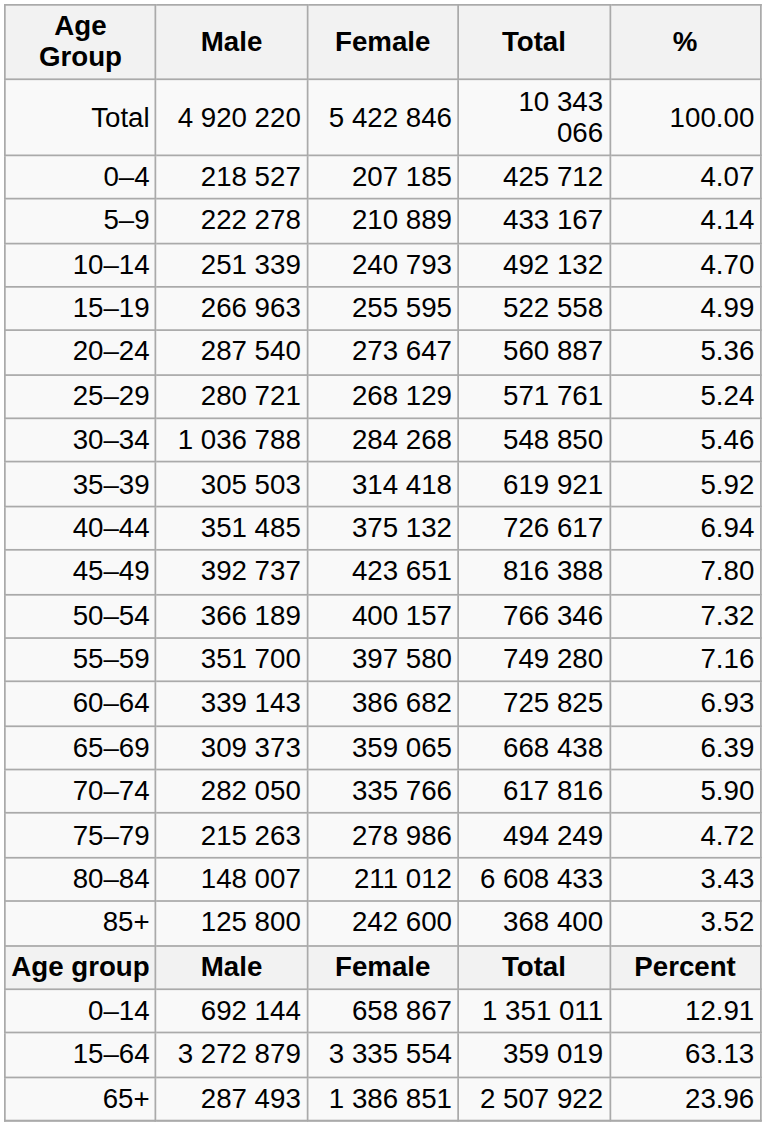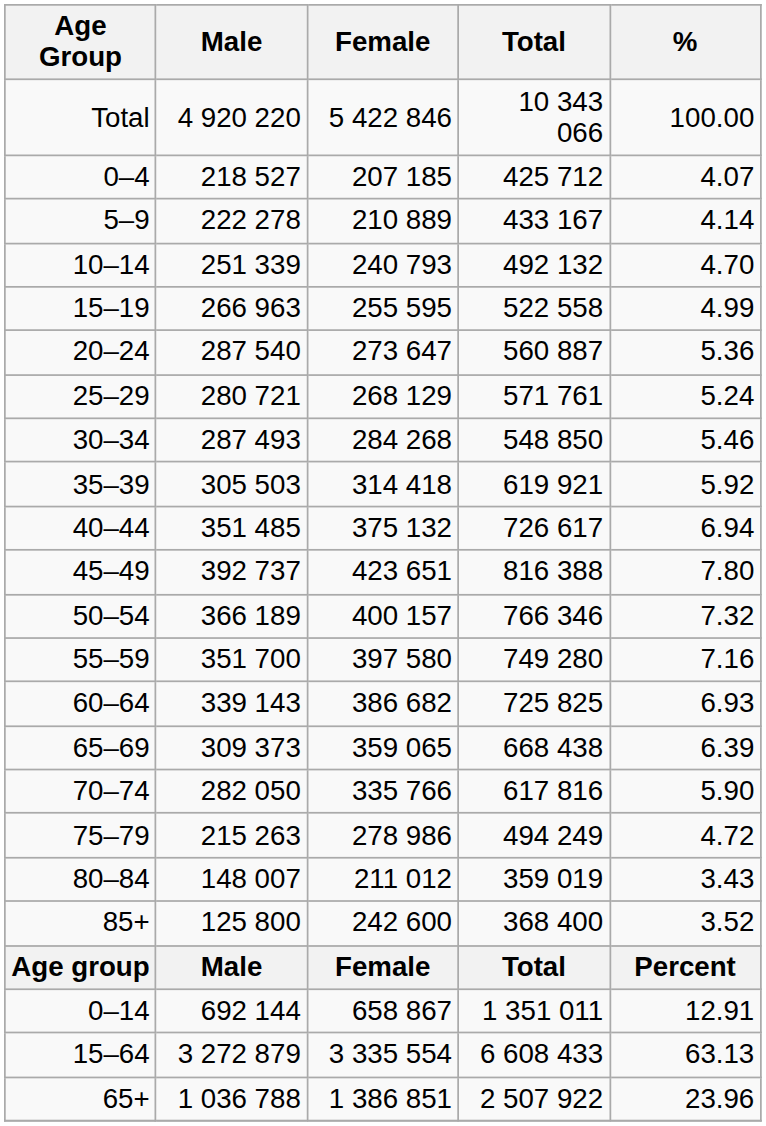 <table class="wikitable">
 <tr>
 <th width="80pt">Age Group</th>
 <th width="80pt">Male</th>
 <th width="80pt">Female</th>
 <th width="80pt">Total</th>
 <th width="80pt">%</th>
 </tr>
 <tr>
 <td align="right">Total</td>
 <td align="right">4 920 220</td>
 <td align="right">5 422 846</td>
 <td align="right">10 343 066</td>
 <td align="right">100.00</td>
 </tr>
 <tr>
 <td align="right">0–4</td>
 <td align="right">218 527</td>
 <td align="right">207 185</td>
 <td align="right">425 712</td>
 <td align="right">4.07</td>
 </tr>
 <tr>
 <td align="right">5–9</td>
 <td align="right">222 278</td>
 <td align="right">210 889</td>
 <td align="right">433 167</td>
 <td align="right">4.14</td>
 </tr>
 <tr>
 <td align="right">10–14</td>
 <td align="right">251 339</td>
 <td align="right">240 793</td>
 <td align="right">492 132</td>
 <td align="right">4.70</td>
 </tr>
 <tr>
 <td align="right">15–19</td>
 <td align="right">266 963</td>
 <td align="right">255 595</td>
 <td align="right">522 558</td>
 <td align="right">4.99</td>
 </tr>
 <tr>
 <td align="right">20–24</td>
 <td align="right">287 540</td>
 <td align="right">273 647</td>
 <td align="right">560 887</td>
 <td align="right">5.36</td>
 </tr>
 <tr>
 <td align="right">25–29</td>
 <td align="right">280 721</td>
 <td align="right">268 129</td>
 <td align="right">571 761</td>
 <td align="right">5.24</td>
 </tr>
 <tr>
 <td align="right">30–34</td>
-<td align="right">1 036 788</td>
+<td align="right">287 493</td>
 <td align="right">284 268</td>
 <td align="right">548 850</td>
 <td align="right">5.46</td>
 </tr>
 <tr>
 <td align="right">35–39</td>
 <td align="right">305 503</td>
 <td align="right">314 418</td>
 <td align="right">619 921</td>
 <td align="right">5.92</td>
 </tr>
 <tr>
 <td align="right">40–44</td>
 <td align="right">351 485</td>
 <td align="right">375 132</td>
 <td align="right">726 617</td>
 <td align="right">6.94</td>
 </tr>
 <tr>
 <td align="right">45–49</td>
 <td align="right">392 737</td>
 <td align="right">423 651</td>
 <td align="right">816 388</td>
 <td align="right">7.80</td>
 </tr>
 <tr>
 <td align="right">50–54</td>
 <td align="right">366 189</td>
 <td align="right">400 157</td>
 <td align="right">766 346</td>
 <td align="right">7.32</td>
 </tr>
 <tr>
 <td align="right">55–59</td>
 <td align="right">351 700</td>
 <td align="right">397 580</td>
 <td align="right">749 280</td>
 <td align="right">7.16</td>
 </tr>
 <tr>
 <td align="right">60–64</td>
 <td align="right">339 143</td>
 <td align="right">386 682</td>
 <td align="right">725 825</td>
 <td align="right">6.93</td>
 </tr>
 <tr>
 <td align="right">65–69</td>
 <td align="right">309 373</td>
 <td align="right">359 065</td>
 <td align="right">668 438</td>
 <td align="right">6.39</td>
 </tr>
 <tr>
 <td align="right">70–74</td>
 <td align="right">282 050</td>
 <td align="right">335 766</td>
 <td align="right">617 816</td>
 <td align="right">5.90</td>
 </tr>
 <tr>
 <td align="right">75–79</td>
 <td align="right">215 263</td>
 <td align="right">278 986</td>
 <td align="right">494 249</td>
 <td align="right">4.72</td>
 </tr>
 <tr>
 <td align="right">80–84</td>
 <td align="right">148 007</td>
 <td align="right">211 012</td>
-<td align="right">6 608 433</td>
+<td align="right">359 019</td>
 <td align="right">3.43</td>
 </tr>
 <tr>
 <td align="right">85+</td>
 <td align="right">125 800</td>
 <td align="right">242 600</td>
 <td align="right">368 400</td>
 <td align="right">3.52</td>
 </tr>
 <tr>
 <th width="50">Age group</th>
 <th width="80pt">Male</th>
 <th width="80">Female</th>
 <th width="80">Total</th>
 <th width="50">Percent</th>
 </tr>
 <tr>
 <td align="right">0–14</td>
 <td align="right">692 144</td>
 <td align="right">658 867</td>
 <td align="right">1 351 011</td>
 <td align="right">12.91</td>
 </tr>
 <tr>
 <td align="right">15–64</td>
 <td align="right">3 272 879</td>
 <td align="right">3 335 554</td>
-<td align="right">359 019</td>
+<td align="right">6 608 433</td>
 <td align="right">63.13</td>
 </tr>
 <tr>
 <td align="right">65+</td>
-<td align="right">287 493</td>
+<td align="right">1 036 788</td>
 <td align="right">1 386 851</td>
 <td align="right">2 507 922</td>
 <td align="right">23.96</td>
 </tr>
 <tr>
 </tr>
 </table>
